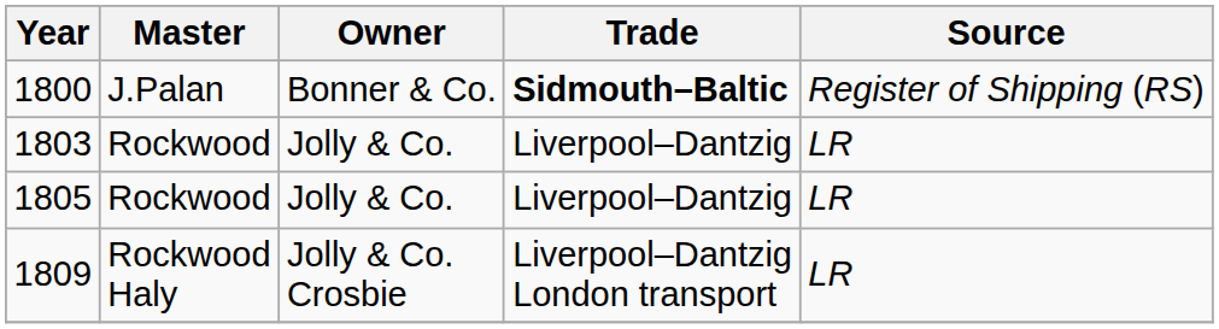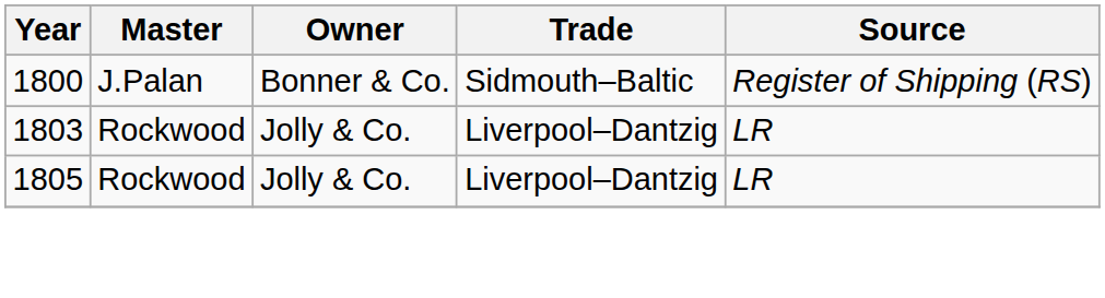 <table class="sortable wikitable">
 <tr>
 <th>Year</th>
 <th>Master</th>
 <th>Owner</th>
 <th>Trade</th>
 <th>Source</th>
 </tr>
 <tr>
 <td>1800</td>
 <td>J.Palan</td>
 <td>Bonner & Co.</td>
-<td><strong>Sidmouth–Baltic</strong></td>
+<td>Sidmouth–Baltic</td>
 <td><em>Register of Shipping</em> (<em>RS</em>)</td>
 </tr>
 <tr>
 <td>1803</td>
 <td>Rockwood</td>
 <td>Jolly & Co.</td>
 <td>Liverpool–Dantzig</td>
 <td><em>LR</em></td>
 </tr>
 <tr>
 <td>1805</td>
 <td>Rockwood</td>
 <td>Jolly & Co.</td>
 <td>Liverpool–Dantzig</td>
 <td><em>LR</em></td>
 </tr>
 <tr>
-<td>1809</td>
-<td>Rockwood<br>Haly</td>
-<td>Jolly & Co.<br>Crosbie</td>
-<td>Liverpool–Dantzig<br>London transport</td>
-<td><em>LR</em></td>
-</tr>
-<tr>
 </tr>
 </table>
